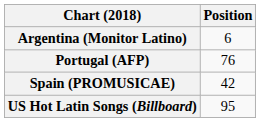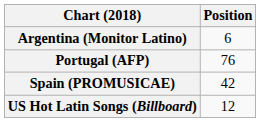 <table class="wikitable plainrowheaders sortable" style="text-align:center">
 <tr>
 <th scope="col">Chart (2018)</th>
 <th scope="col">Position</th>
 </tr>
 <tr>
 <th scope="row">Argentina (Monitor Latino)</th>
 <td>6</td>
 </tr>
 <tr>
 <th scope="row">Portugal (AFP)</th>
 <td>76</td>
 </tr>
 <tr>
 <th scope="row">Spain (PROMUSICAE)</th>
 <td>42</td>
 </tr>
 <tr>
 <th scope="row">US Hot Latin Songs (<em>Billboard</em>)</th>
-<td>95</td>
+<td>12</td>
 </tr>
 </table>
